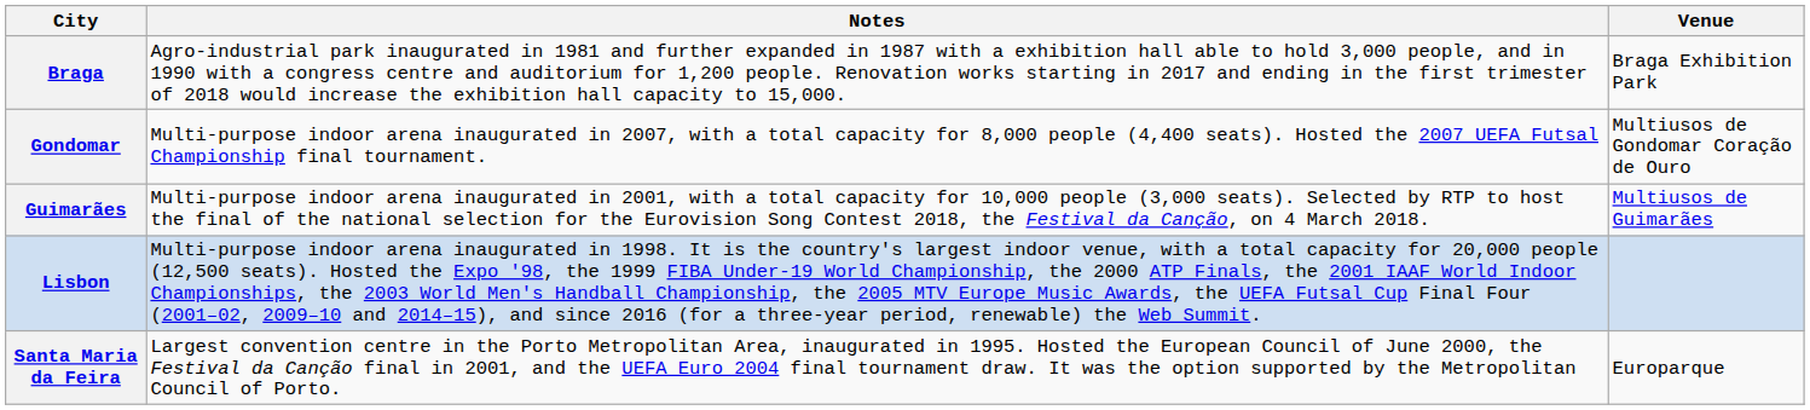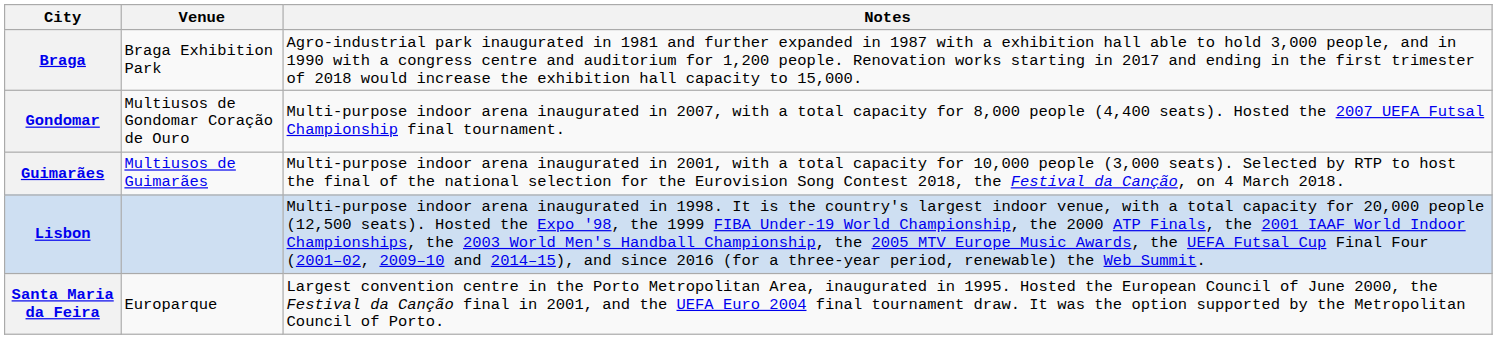 <table class="wikitable plainrowheaders">
 <tr>
 <th scope="col">City</th>
+<th scope="col">Venue </th>
 <th scope="col">Notes</th>
-<th scope="col">Venue </th>
 </tr>
 <tr>
 <th scope="row"><a href='#'>Braga</a></th>
+<td>Braga Exhibition Park</td>
 <td>Agro-industrial park inaugurated in 1981 and further expanded in 1987 with a  exhibition hall able to hold 3,000 people, and in 1990 with a congress centre and auditorium for 1,200 people. Renovation works starting in 2017 and ending in the first trimester of 2018 would increase the exhibition hall capacity to 15,000.</td>
-<td>Braga Exhibition Park</td>
 </tr>
 <tr>
 <th scope="row"><a href='#'>Gondomar</a></th>
+<td>Multiusos de Gondomar Coração de Ouro</td>
 <td>Multi-purpose indoor arena inaugurated in 2007, with a total capacity for 8,000 people (4,400 seats). Hosted the <a href='#'>2007 UEFA Futsal Championship</a> final tournament.</td>
-<td>Multiusos de Gondomar Coração de Ouro</td>
 </tr>
 <tr>
 <th scope="row"><a href='#'>Guimarães</a></th>
+<td><a href='#'>Multiusos de Guimarães</a></td>
 <td>Multi-purpose indoor arena inaugurated in 2001, with a total capacity for 10,000 people (3,000 seats). Selected by RTP to host the final of the national selection for the Eurovision Song Contest 2018, the <em><a href='#'>Festival da Canção</a></em>, on 4 March 2018.</td>
-<td><a href='#'>Multiusos de Guimarães</a></td>
 </tr>
 <tr style="background:#CEDFF2;">
 <th scope="row" style="background:#CEDFF2; font-weight:bold;"><a href='#'>Lisbon</a></th>
+<td></td>
 <td>Multi-purpose indoor arena inaugurated in 1998. It is the country's largest indoor venue, with a total capacity for 20,000 people (12,500 seats). Hosted the <a href='#'>Expo '98</a>, the 1999 <a href='#'>FIBA Under-19 World Championship</a>, the 2000 <a href='#'>ATP Finals</a>, the <a href='#'>2001 IAAF World Indoor Championships</a>, the <a href='#'>2003 World Men's Handball Championship</a>, the <a href='#'>2005 MTV Europe Music Awards</a>, the <a href='#'>UEFA Futsal Cup</a> Final Four (<a href='#'>2001–02</a>, <a href='#'>2009–10</a> and <a href='#'>2014–15</a>), and since 2016 (for a three-year period, renewable) the <a href='#'>Web Summit</a>.</td>
-<td></td>
 </tr>
 <tr>
 <th scope="row"><a href='#'>Santa Maria da Feira</a></th>
+<td>Europarque</td>
 <td>Largest convention centre in the Porto Metropolitan Area, inaugurated in 1995. Hosted the European Council of June 2000, the <em>Festival da Canção</em> final in 2001, and the <a href='#'>UEFA Euro 2004</a> final tournament draw. It was the option supported by the Metropolitan Council of Porto.</td>
-<td>Europarque</td>
 </tr>
 </table>
